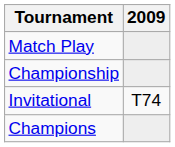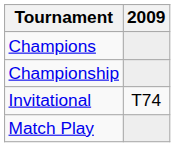 <table class="wikitable" style="text-align:center;">
 <tr>
 <th>Tournament</th>
 <th>2009</th>
 </tr>
 <tr>
-<td align="left"><a href='#'>Match Play</a></td>
+<td align="left"><a href='#'>Champions</a></td>
 <td style="background:#eeeeee;"></td>
 </tr>
 <tr>
 <td align="left"><a href='#'>Championship</a></td>
 <td style="background:#eeeeee;"></td>
 </tr>
 <tr>
 <td align="left"><a href='#'>Invitational</a></td>
 <td>T74</td>
 </tr>
 <tr>
-<td align="left"><a href='#'>Champions</a></td>
+<td align="left"><a href='#'>Match Play</a></td>
 <td style="background:#eeeeee;"></td>
 </tr>
 </table>
